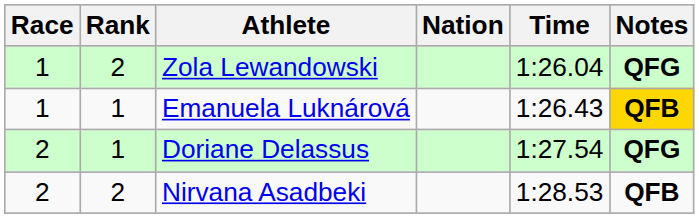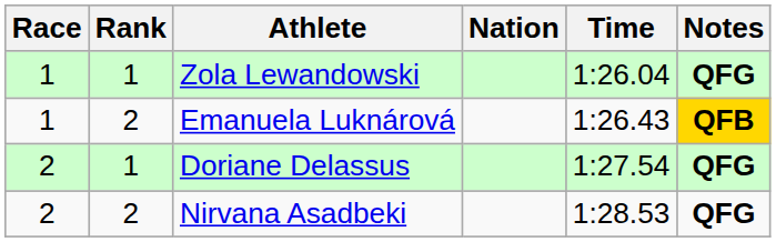 <table class="wikitable sortable" style="text-align:center;">
 <tr>
 <th>Race</th>
 <th>Rank</th>
 <th>Athlete</th>
 <th>Nation</th>
 <th>Time</th>
 <th>Notes</th>
 </tr>
 <tr bgcolor=ccffcc>
 <td>1</td>
-<td>2</td>
+<td>1</td>
 <td align=left><a href='#'>Zola Lewandowski</a></td>
 <td align=left></td>
 <td>1:26.04</td>
 <td><strong>QFG</strong></td>
 </tr>
 <tr>
 <td>1</td>
-<td>1</td>
+<td>2</td>
 <td align=left><a href='#'>Emanuela Luknárová</a></td>
 <td align=left></td>
 <td>1:26.43</td>
 <td style="background: gold;"><strong>QFB</strong></td>
 </tr>
 <tr bgcolor=ccffcc>
 <td>2</td>
 <td>1</td>
 <td align=left><a href='#'>Doriane Delassus</a></td>
 <td align=left></td>
 <td>1:27.54</td>
 <td><strong>QFG</strong></td>
 </tr>
 <tr>
 <td>2</td>
 <td>2</td>
 <td align=left><a href='#'>Nirvana Asadbeki</a></td>
 <td align=left></td>
 <td>1:28.53</td>
-<td><strong>QFB</strong></td>
+<td><strong>QFG</strong></td>
 </tr>
 </table>
